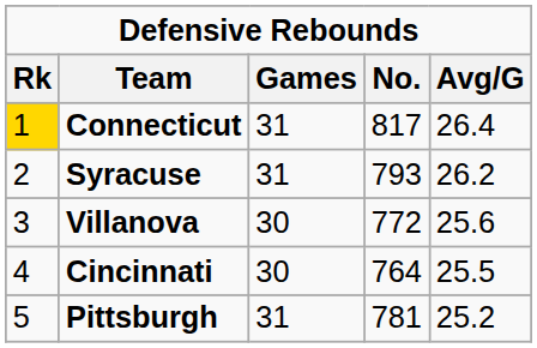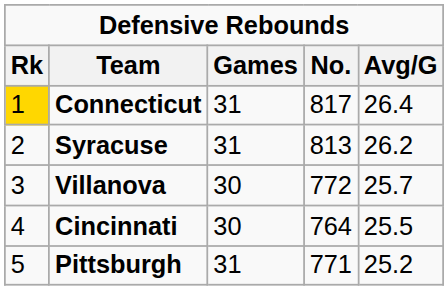 <table class="wikitable" style="white-space:nowrap; font-size:90%;">
 <tr>
 <td colspan=5 align=center><strong>Defensive Rebounds</strong></td>
 </tr>
 <tr>
 <th>Rk</th>
 <th>Team</th>
 <th>Games</th>
 <th>No.</th>
 <th>Avg/G</th>
 </tr>
 <tr>
 <td style="background: gold;">1</td>
 <td><strong>Connecticut</strong></td>
 <td>31</td>
 <td>817</td>
 <td>26.4</td>
 </tr>
 <tr>
 <td>2</td>
 <td><strong>Syracuse</strong></td>
 <td>31</td>
-<td>793</td>
+<td>813</td>
 <td>26.2</td>
 </tr>
 <tr>
 <td>3</td>
 <td><strong>Villanova</strong></td>
 <td>30</td>
 <td>772</td>
-<td>25.6</td>
+<td>25.7</td>
 </tr>
 <tr>
 <td>4</td>
 <td><strong>Cincinnati</strong></td>
 <td>30</td>
 <td>764</td>
 <td>25.5</td>
 </tr>
 <tr>
 <td>5</td>
 <td><strong>Pittsburgh</strong></td>
 <td>31</td>
-<td>781</td>
+<td>771</td>
 <td>25.2</td>
 </tr>
 </table>
